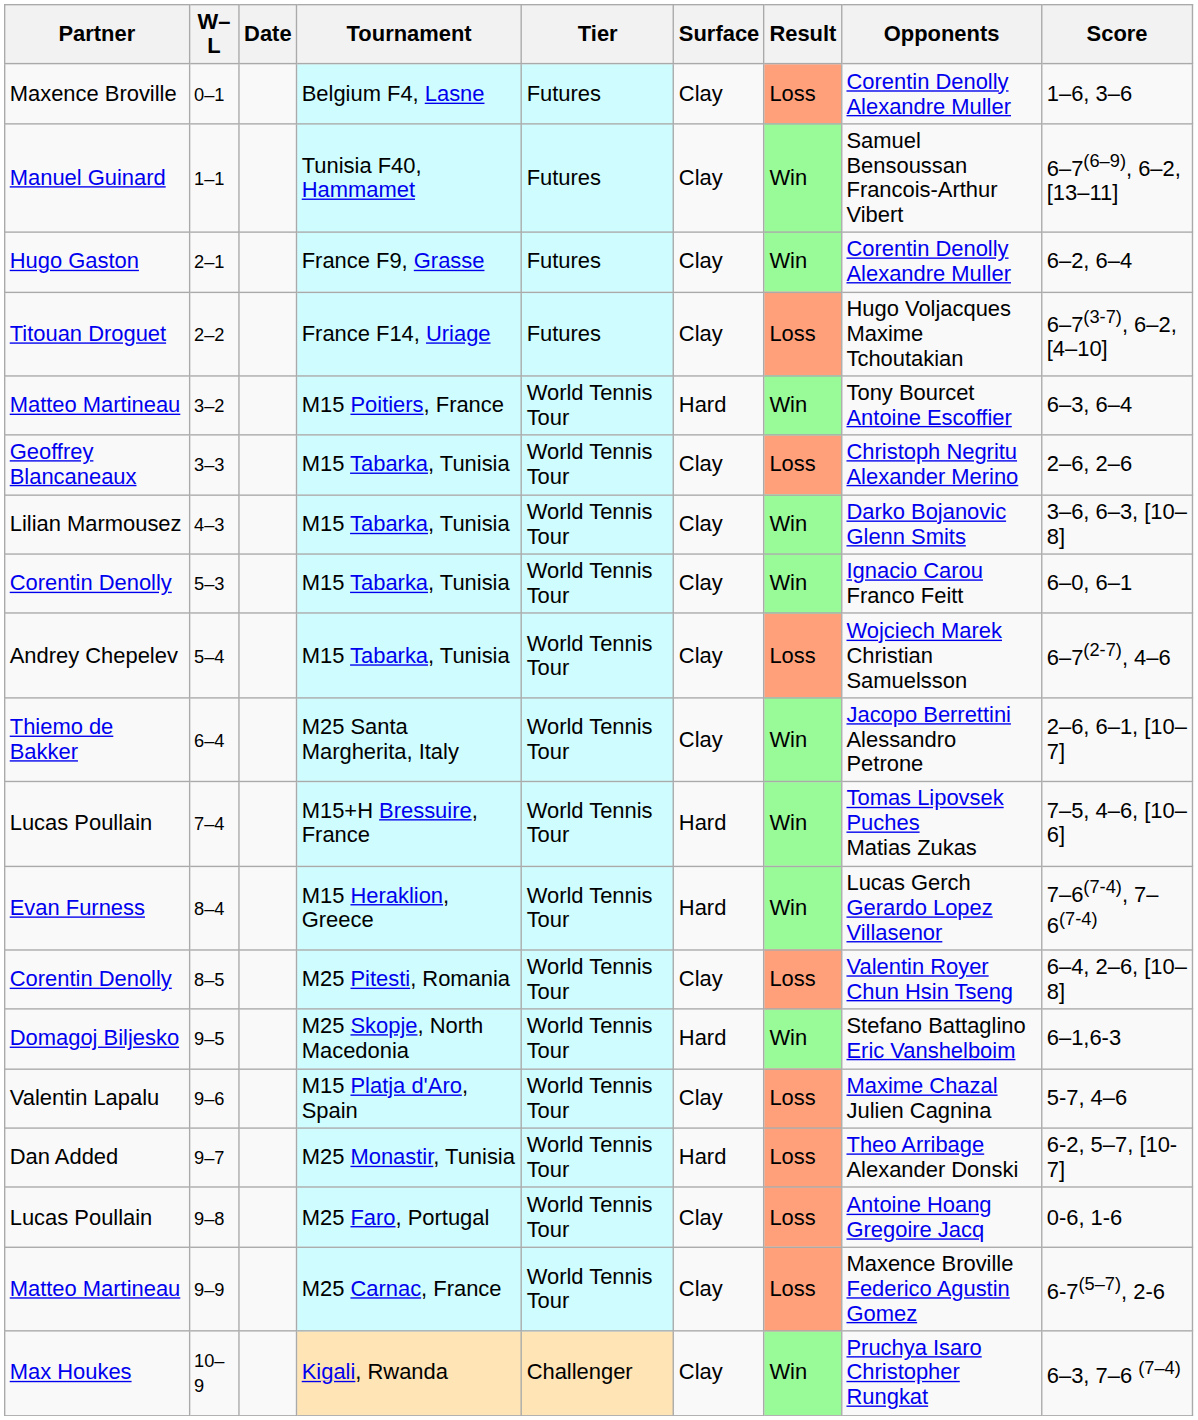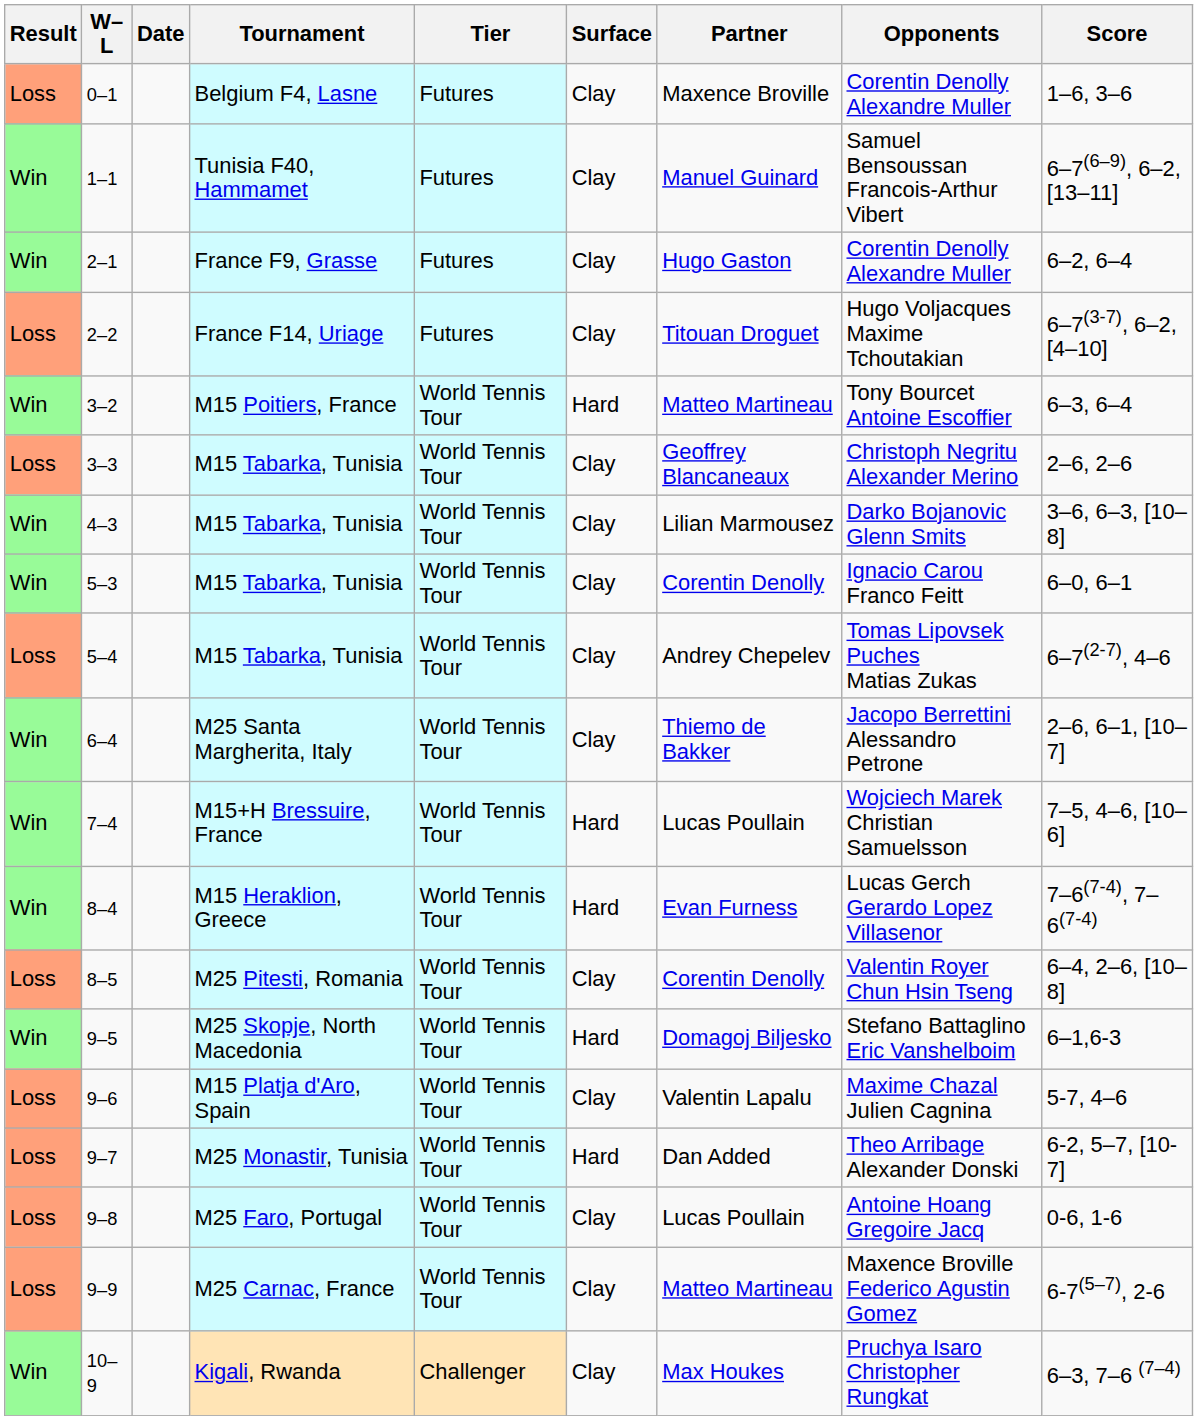 <table class="sortable wikitable">
 <tr>
-<th>Partner</th>
+<th>Result</th>
 <th class="unsortable">W–L</th>
 <th>Date</th>
 <th>Tournament</th>
 <th>Tier</th>
 <th>Surface</th>
-<th>Result</th>
+<th>Partner</th>
 <th>Opponents</th>
 <th class="unsortable">Score</th>
 </tr>
 <tr>
-<td> Maxence Broville</td>
+<td bgcolor=FFA07A>Loss</td>
 <td><small>0–1</small></td>
 <td></td>
 <td style="background:#cffcff;">Belgium F4, <a href='#'>Lasne</a></td>
 <td style="background:#cffcff;">Futures</td>
 <td>Clay</td>
-<td bgcolor=FFA07A>Loss</td>
+<td> Maxence Broville</td>
 <td> <a href='#'>Corentin Denolly</a> <br> <a href='#'>Alexandre Muller</a></td>
 <td>1–6, 3–6</td>
 </tr>
 <tr>
-<td> <a href='#'>Manuel Guinard</a></td>
+<td bgcolor=98FB98>Win</td>
 <td><small>1–1</small></td>
 <td></td>
 <td style="background:#cffcff;">Tunisia F40, <a href='#'>Hammamet</a></td>
 <td style="background:#cffcff;">Futures</td>
 <td>Clay</td>
-<td bgcolor=98FB98>Win</td>
+<td> <a href='#'>Manuel Guinard</a></td>
 <td> Samuel Bensoussan <br> Francois-Arthur Vibert</td>
 <td>6–7<sup>(6–9)</sup>, 6–2, [13–11]</td>
 </tr>
 <tr>
-<td> <a href='#'>Hugo Gaston</a></td>
+<td bgcolor=98FB98>Win</td>
 <td><small>2–1</small></td>
 <td></td>
 <td style="background:#cffcff;">France F9, <a href='#'>Grasse</a></td>
 <td style="background:#cffcff;">Futures</td>
 <td>Clay</td>
-<td bgcolor=98FB98>Win</td>
+<td> <a href='#'>Hugo Gaston</a></td>
 <td> <a href='#'>Corentin Denolly</a> <br> <a href='#'>Alexandre Muller</a></td>
 <td>6–2, 6–4</td>
 </tr>
 <tr>
-<td> <a href='#'>Titouan Droguet</a></td>
+<td bgcolor=FFA07A>Loss</td>
 <td><small>2–2</small></td>
 <td></td>
 <td style="background:#cffcff;">France F14, <a href='#'>Uriage</a></td>
 <td style="background:#cffcff;">Futures</td>
 <td>Clay</td>
-<td bgcolor=FFA07A>Loss</td>
+<td> <a href='#'>Titouan Droguet</a></td>
 <td> Hugo Voljacques <br> Maxime Tchoutakian</td>
 <td>6–7<sup>(3-7)</sup>, 6–2, [4–10]</td>
 </tr>
 <tr>
-<td> <a href='#'>Matteo Martineau</a></td>
+<td bgcolor=98FB98>Win</td>
 <td><small>3–2</small></td>
 <td></td>
 <td style="background:#cffcff;">M15 <a href='#'>Poitiers</a>, France</td>
 <td style="background:#cffcff;">World Tennis Tour</td>
 <td>Hard</td>
-<td bgcolor=98FB98>Win</td>
+<td> <a href='#'>Matteo Martineau</a></td>
 <td> Tony Bourcet <br> <a href='#'>Antoine Escoffier</a></td>
 <td>6–3, 6–4</td>
 </tr>
 <tr>
-<td> <a href='#'>Geoffrey Blancaneaux</a></td>
+<td bgcolor=FFA07A>Loss</td>
 <td><small>3–3</small></td>
 <td></td>
 <td style="background:#cffcff;">M15 <a href='#'>Tabarka</a>, Tunisia</td>
 <td style="background:#cffcff;">World Tennis Tour</td>
 <td>Clay</td>
-<td bgcolor=FFA07A>Loss</td>
+<td> <a href='#'>Geoffrey Blancaneaux</a></td>
 <td> <a href='#'>Christoph Negritu</a> <br> <a href='#'>Alexander Merino</a></td>
 <td>2–6, 2–6</td>
 </tr>
 <tr>
-<td> Lilian Marmousez</td>
+<td bgcolor=98FB98>Win</td>
 <td><small>4–3</small></td>
 <td></td>
 <td style="background:#cffcff;">M15 <a href='#'>Tabarka</a>, Tunisia</td>
 <td style="background:#cffcff;">World Tennis Tour</td>
 <td>Clay</td>
-<td bgcolor=98FB98>Win</td>
+<td> Lilian Marmousez</td>
 <td> <a href='#'>Darko Bojanovic</a> <br> <a href='#'>Glenn Smits</a></td>
 <td>3–6, 6–3, [10–8]</td>
 </tr>
 <tr>
-<td> <a href='#'>Corentin Denolly</a></td>
+<td bgcolor=98FB98>Win</td>
 <td><small>5–3</small></td>
 <td></td>
 <td style="background:#cffcff;">M15 <a href='#'>Tabarka</a>, Tunisia</td>
 <td style="background:#cffcff;">World Tennis Tour</td>
 <td>Clay</td>
-<td bgcolor=98FB98>Win</td>
+<td> <a href='#'>Corentin Denolly</a></td>
 <td> <a href='#'>Ignacio Carou</a> <br> Franco Feitt</td>
 <td>6–0, 6–1</td>
 </tr>
 <tr>
-<td> Andrey Chepelev</td>
+<td bgcolor=FFA07A>Loss</td>
 <td><small>5–4</small></td>
 <td></td>
 <td style="background:#cffcff;">M15 <a href='#'>Tabarka</a>, Tunisia</td>
 <td style="background:#cffcff;">World Tennis Tour</td>
 <td>Clay</td>
-<td bgcolor=FFA07A>Loss</td>
-<td> <a href='#'>Wojciech Marek</a> <br> Christian Samuelsson</td>
+<td> Andrey Chepelev</td>
+<td> <a href='#'>Tomas Lipovsek Puches</a> <br> Matias Zukas</td>
 <td>6–7<sup>(2-7)</sup>, 4–6</td>
 </tr>
 <tr>
-<td> <a href='#'>Thiemo de Bakker</a></td>
+<td bgcolor=98FB98>Win</td>
 <td><small>6–4</small></td>
 <td></td>
 <td style="background:#cffcff;">M25 Santa Margherita, Italy</td>
 <td style="background:#cffcff;">World Tennis Tour</td>
 <td>Clay</td>
-<td bgcolor=98FB98>Win</td>
+<td> <a href='#'>Thiemo de Bakker</a></td>
 <td> <a href='#'>Jacopo Berrettini</a> <br> Alessandro Petrone</td>
 <td>2–6, 6–1, [10–7]</td>
 </tr>
 <tr>
-<td> Lucas Poullain</td>
+<td bgcolor=98FB98>Win</td>
 <td><small>7–4</small></td>
 <td></td>
 <td style="background:#cffcff;">M15+H <a href='#'>Bressuire</a>, France</td>
 <td style="background:#cffcff;">World Tennis Tour</td>
 <td>Hard</td>
-<td bgcolor=98FB98>Win</td>
-<td> <a href='#'>Tomas Lipovsek Puches</a> <br> Matias Zukas</td>
+<td> Lucas Poullain</td>
+<td> <a href='#'>Wojciech Marek</a> <br> Christian Samuelsson</td>
 <td>7–5, 4–6, [10–6]</td>
 </tr>
 <tr>
-<td> <a href='#'>Evan Furness</a></td>
+<td bgcolor=98FB98>Win</td>
 <td><small>8–4</small></td>
 <td></td>
 <td style="background:#cffcff;">M15 <a href='#'>Heraklion</a>, Greece</td>
 <td style="background:#cffcff;">World Tennis Tour</td>
 <td>Hard</td>
-<td bgcolor=98FB98>Win</td>
+<td> <a href='#'>Evan Furness</a></td>
 <td> Lucas Gerch <br> <a href='#'>Gerardo Lopez Villasenor</a></td>
 <td>7–6<sup>(7-4)</sup>, 7–6<sup>(7-4)</sup></td>
 </tr>
 <tr>
-<td> <a href='#'>Corentin Denolly</a></td>
+<td bgcolor=FFA07A>Loss</td>
 <td><small>8–5</small></td>
 <td></td>
 <td style="background:#cffcff;">M25 <a href='#'>Pitesti</a>, Romania</td>
 <td style="background:#cffcff;">World Tennis Tour</td>
 <td>Clay</td>
-<td bgcolor=FFA07A>Loss</td>
+<td> <a href='#'>Corentin Denolly</a></td>
 <td> <a href='#'>Valentin Royer</a> <br> <a href='#'>Chun Hsin Tseng</a></td>
 <td>6–4, 2–6, [10–8]</td>
 </tr>
 <tr>
-<td> <a href='#'>Domagoj Biljesko</a></td>
+<td bgcolor=98FB98>Win</td>
 <td><small>9–5</small></td>
 <td></td>
 <td style="background:#cffcff;">M25 <a href='#'>Skopje</a>, North Macedonia</td>
 <td style="background:#cffcff;">World Tennis Tour</td>
 <td>Hard</td>
-<td bgcolor=98FB98>Win</td>
+<td> <a href='#'>Domagoj Biljesko</a></td>
 <td> Stefano Battaglino <br> <a href='#'>Eric Vanshelboim</a></td>
 <td>6–1,6-3</td>
 </tr>
 <tr>
-<td> Valentin Lapalu</td>
+<td bgcolor=FFA07A>Loss</td>
 <td><small>9–6</small></td>
 <td></td>
 <td style="background:#cffcff;">M15 <a href='#'>Platja d'Aro</a>, Spain</td>
 <td style="background:#cffcff;">World Tennis Tour</td>
 <td>Clay</td>
-<td bgcolor=FFA07A>Loss</td>
+<td> Valentin Lapalu</td>
 <td> <a href='#'>Maxime Chazal</a> <br> Julien Cagnina</td>
 <td>5-7, 4–6</td>
 </tr>
 <tr>
-<td> Dan Added</td>
+<td bgcolor=FFA07A>Loss</td>
 <td><small>9–7</small></td>
 <td></td>
 <td style="background:#cffcff;">M25 <a href='#'>Monastir</a>, Tunisia</td>
 <td style="background:#cffcff;">World Tennis Tour</td>
 <td>Hard</td>
-<td bgcolor=FFA07A>Loss</td>
+<td> Dan Added</td>
 <td> <a href='#'>Theo Arribage</a> <br> Alexander Donski</td>
 <td>6-2, 5–7, [10-7]</td>
 </tr>
 <tr>
-<td> Lucas Poullain</td>
+<td bgcolor=FFA07A>Loss</td>
 <td><small>9–8</small></td>
 <td></td>
 <td style="background:#cffcff;">M25 <a href='#'>Faro</a>, Portugal</td>
 <td style="background:#cffcff;">World Tennis Tour</td>
 <td>Clay</td>
-<td bgcolor=FFA07A>Loss</td>
+<td> Lucas Poullain</td>
 <td> <a href='#'>Antoine Hoang</a> <br> <a href='#'>Gregoire Jacq</a></td>
 <td>0-6, 1-6</td>
 </tr>
 <tr>
-<td> <a href='#'>Matteo Martineau</a></td>
+<td bgcolor=FFA07A>Loss</td>
 <td><small>9–9</small></td>
 <td></td>
 <td style="background:#cffcff;">M25 <a href='#'>Carnac</a>, France</td>
 <td style="background:#cffcff;">World Tennis Tour</td>
 <td>Clay</td>
-<td bgcolor=FFA07A>Loss</td>
+<td> <a href='#'>Matteo Martineau</a></td>
 <td> Maxence Broville <br> <a href='#'>Federico Agustin Gomez</a></td>
 <td>6-7<sup>(5–7)</sup>, 2-6</td>
 </tr>
 <tr>
-<td> <a href='#'>Max Houkes</a></td>
+<td bgcolor=98FB98>Win</td>
 <td><small>10–9</small></td>
 <td><a href='#'></a></td>
 <td style="background:moccasin;"><a href='#'>Kigali</a>, Rwanda</td>
 <td style="background:moccasin;">Challenger</td>
 <td>Clay</td>
-<td bgcolor=98FB98>Win</td>
+<td> <a href='#'>Max Houkes</a></td>
 <td> <a href='#'>Pruchya Isaro</a><br> <a href='#'>Christopher Rungkat</a></td>
 <td>6–3, 7–6 <sup>(7–4)</sup></td>
 </tr>
 </table>
